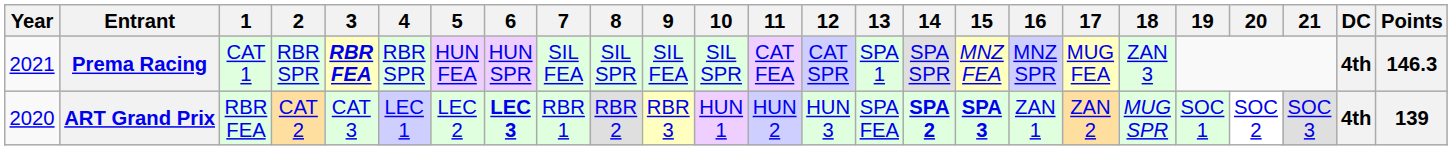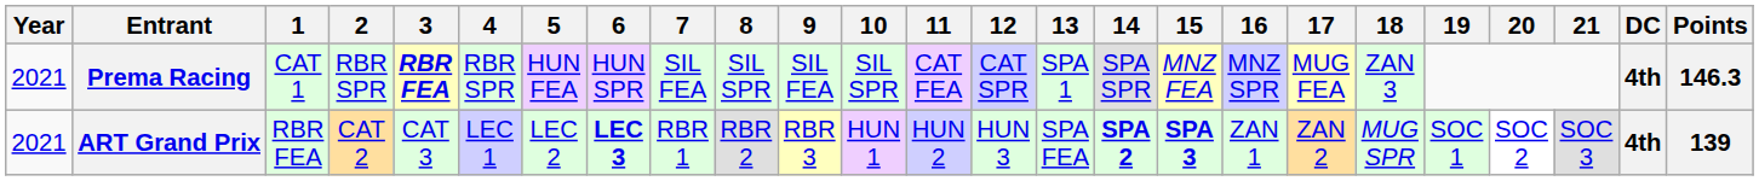 <table class="wikitable" style="text-align:center; font-size:85%">
 <tr>
 <th>Year</th>
 <th>Entrant</th>
 <th>1</th>
 <th>2</th>
 <th>3</th>
 <th>4</th>
 <th>5</th>
 <th>6</th>
 <th>7</th>
 <th>8</th>
 <th>9</th>
 <th>10</th>
 <th>11</th>
 <th>12</th>
 <th>13</th>
 <th>14</th>
 <th>15</th>
 <th>16</th>
 <th>17</th>
 <th>18</th>
 <th>19</th>
 <th>20</th>
 <th>21</th>
 <th>DC</th>
 <th>Points</th>
 </tr>
 <tr>
 <td><a href='#'>2021</a></td>
 <th nowrap><a href='#'>Prema Racing</a></th>
 <td style="background:#DFFFDF;"><a href='#'>CAT<br>1</a><br></td>
 <td style="background:#dfffdf;"><a href='#'>RBR<br>SPR</a><br></td>
 <td style="background:#ffffbf;"><strong><em><a href='#'>RBR<br>FEA</a></em></strong><br></td>
 <td style="background:#DFFFDF;"><a href='#'>RBR<br>SPR</a><br> </td>
 <td style="background:#EFCFFF;"><a href='#'>HUN<br>FEA</a><br></td>
 <td style="background:#EFCFFF;"><a href='#'>HUN<br>SPR</a><br> </td>
 <td style="background:#DFFFDF;"><a href='#'>SIL<br>FEA</a><br> </td>
 <td style="background:#DFFFDF;"><a href='#'>SIL<br>SPR</a><br> </td>
 <td style="background:#DFFFDF;"><a href='#'>SIL<br>FEA</a><br> </td>
 <td style="background:#DFFFDF;"><a href='#'>SIL<br>SPR</a><br> </td>
 <td style="background:#EFCFFF;"><a href='#'>CAT<br>FEA</a><br> </td>
 <td style="background:#CFCFFF;"><a href='#'>CAT<br>SPR</a><br> </td>
 <td style="background:#DFFFDF;"><a href='#'>SPA<br>1</a><br></td>
 <td style="background:#DFDFDF;"><a href='#'>SPA<br>SPR</a><br></td>
 <td style="background:#ffffbf;"><em><a href='#'>MNZ<br>FEA</a></em><br> </td>
 <td style="background:#CFCFFF;"><a href='#'>MNZ<br>SPR</a><br>  </td>
 <td style="background:#FFFFBF;"><a href='#'>MUG<br>FEA</a><br> </td>
 <td style="background:#DFFFDF;"><a href='#'>ZAN<br>3</a><br></td>
 <td colspan=3></td>
 <th>4th</th>
 <th>146.3</th>
 </tr>
 <tr>
-<td><a href='#'>2020</a></td>
+<td><a href='#'>2021</a></td>
 <th nowrap><a href='#'>ART Grand Prix</a></th>
 <td style="background:#dfffdf;"><a href='#'>RBR<br>FEA</a><br></td>
 <td style="background:#FFDF9F;"><a href='#'>CAT<br>2</a><br></td>
 <td style="background:#DFFFDF;"><a href='#'>CAT<br>3</a><br></td>
 <td style="background:#CFCFFF;"><a href='#'>LEC<br>1</a><br></td>
 <td style="background:#DFFFDF;"><a href='#'>LEC<br>2</a><br></td>
 <td style="background:#DFFFDF;"><strong><a href='#'>LEC<br>3</a></strong><br></td>
 <td style="background:#DFFFDF;"><a href='#'>RBR<br>1</a><br></td>
 <td style="background:#DFDFDF;"><a href='#'>RBR<br>2</a><br></td>
 <td style="background:#FFFFBF;"><a href='#'>RBR<br>3</a><br></td>
 <td style="background:#EFCFFF;"><a href='#'>HUN<br>1</a><br></td>
 <td style="background:#CFCFFF;"><a href='#'>HUN<br>2</a><br></td>
 <td style="background:#DFFFDF;"><a href='#'>HUN<br>3</a><br></td>
 <td style="background:#DFFFDF;"><a href='#'>SPA<br>FEA</a><br> </td>
 <td style="background:#DFFFDF;"><strong><a href='#'>SPA<br>2</a><br></strong></td>
 <td style="background:#DFFFDF;"><strong><a href='#'>SPA<br>3</a><br></strong></td>
 <td style="background:#DFFFDF;"><a href='#'>ZAN<br>1</a><br></td>
 <td style="background:#FFDF9F;"><a href='#'>ZAN<br>2</a><br></td>
 <td style="background:#DFFFDF;"><em><a href='#'>MUG<br>SPR</a></em><br> </td>
 <td style="background:#DFFFDF;"><a href='#'>SOC<br>1</a><br></td>
 <td style="background:#FFFFFF;"><a href='#'>SOC<br>2</a><br></td>
 <td style="background:#DFDFDF;"><a href='#'>SOC<br>3</a><br></td>
 <th>4th</th>
 <th>139</th>
 </tr>
 </table>
